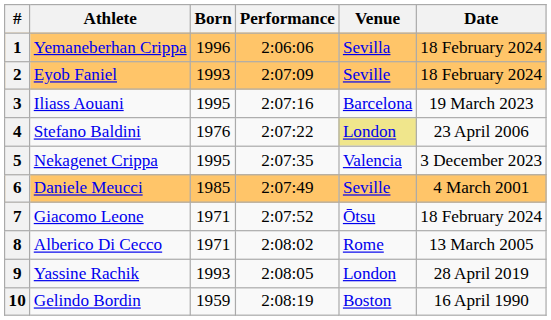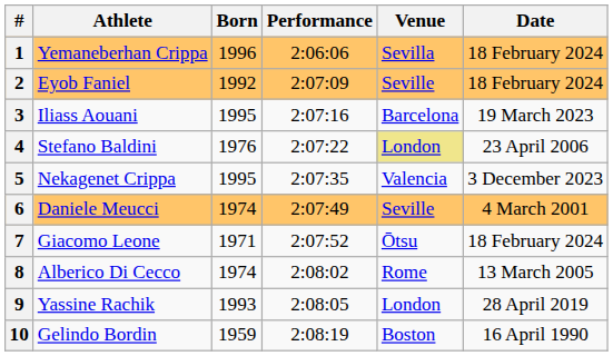 <table class="wikitable" style="font-size:90%; text-align:center;">
 <tr>
 <th>#</th>
 <th>Athlete</th>
 <th>Born</th>
 <th>Performance</th>
 <th>Venue</th>
 <th>Date</th>
 </tr>
 <tr bgcolor=ffc569>
 <th>1</th>
 <td align=left><a href='#'>Yemaneberhan Crippa</a></td>
 <td>1996</td>
 <td>2:06:06</td>
 <td align=left> <a href='#'>Sevilla</a></td>
 <td>18 February 2024</td>
 </tr>
 <tr bgcolor=ffc569>
 <th>2</th>
 <td align=left><a href='#'>Eyob Faniel</a></td>
-<td>1993</td>
+<td>1992</td>
 <td>2:07:09</td>
 <td align=left> <a href='#'>Seville</a></td>
 <td>18 February 2024</td>
 </tr>
 <tr>
 <th>3</th>
 <td align=left><a href='#'>Iliass Aouani</a></td>
 <td>1995</td>
 <td>2:07:16</td>
 <td align=left> <a href='#'>Barcelona</a></td>
 <td>19 March 2023</td>
 </tr>
 <tr>
 <th>4</th>
 <td align=left><a href='#'>Stefano Baldini</a></td>
 <td>1976</td>
 <td>2:07:22</td>
 <td align=left style="background: khaki;"> <a href='#'>London</a></td>
 <td>23 April 2006</td>
 </tr>
 <tr>
 <th>5</th>
 <td align=left><a href='#'>Nekagenet Crippa</a></td>
 <td>1995</td>
 <td>2:07:35</td>
 <td align=left> <a href='#'>Valencia</a></td>
 <td>3 December 2023</td>
 </tr>
 <tr bgcolor=ffc569>
 <th>6</th>
 <td align=left><a href='#'>Daniele Meucci</a></td>
-<td>1985</td>
+<td>1974</td>
 <td>2:07:49</td>
 <td align=left> <a href='#'>Seville</a></td>
 <td>4 March 2001</td>
 </tr>
 <tr>
 <th>7</th>
 <td align=left><a href='#'>Giacomo Leone</a></td>
 <td>1971</td>
 <td>2:07:52</td>
 <td align=left> <a href='#'>Ōtsu</a></td>
 <td>18 February 2024</td>
 </tr>
 <tr>
 <th>8</th>
 <td align=left><a href='#'>Alberico Di Cecco</a></td>
-<td>1971</td>
+<td>1974</td>
 <td>2:08:02</td>
 <td align=left> <a href='#'>Rome</a></td>
 <td>13 March 2005</td>
 </tr>
 <tr>
 <th>9</th>
 <td align=left><a href='#'>Yassine Rachik</a></td>
 <td>1993</td>
 <td>2:08:05</td>
 <td align=left> <a href='#'>London</a></td>
 <td>28 April 2019</td>
 </tr>
 <tr>
 <th>10</th>
 <td align=left><a href='#'>Gelindo Bordin</a></td>
 <td>1959</td>
 <td>2:08:19</td>
 <td align=left> <a href='#'>Boston</a></td>
 <td>16 April 1990</td>
 </tr>
 </table>
